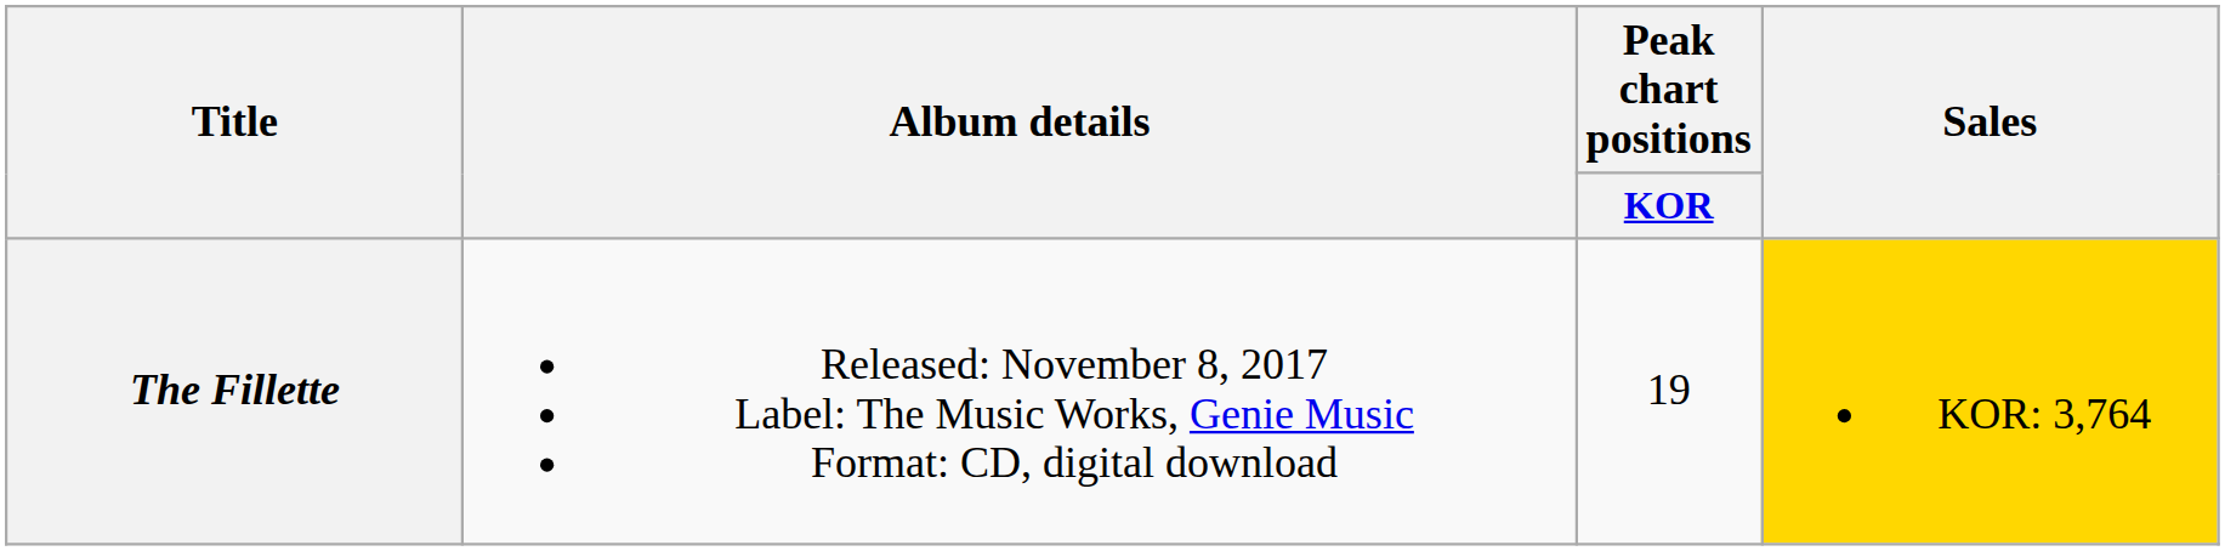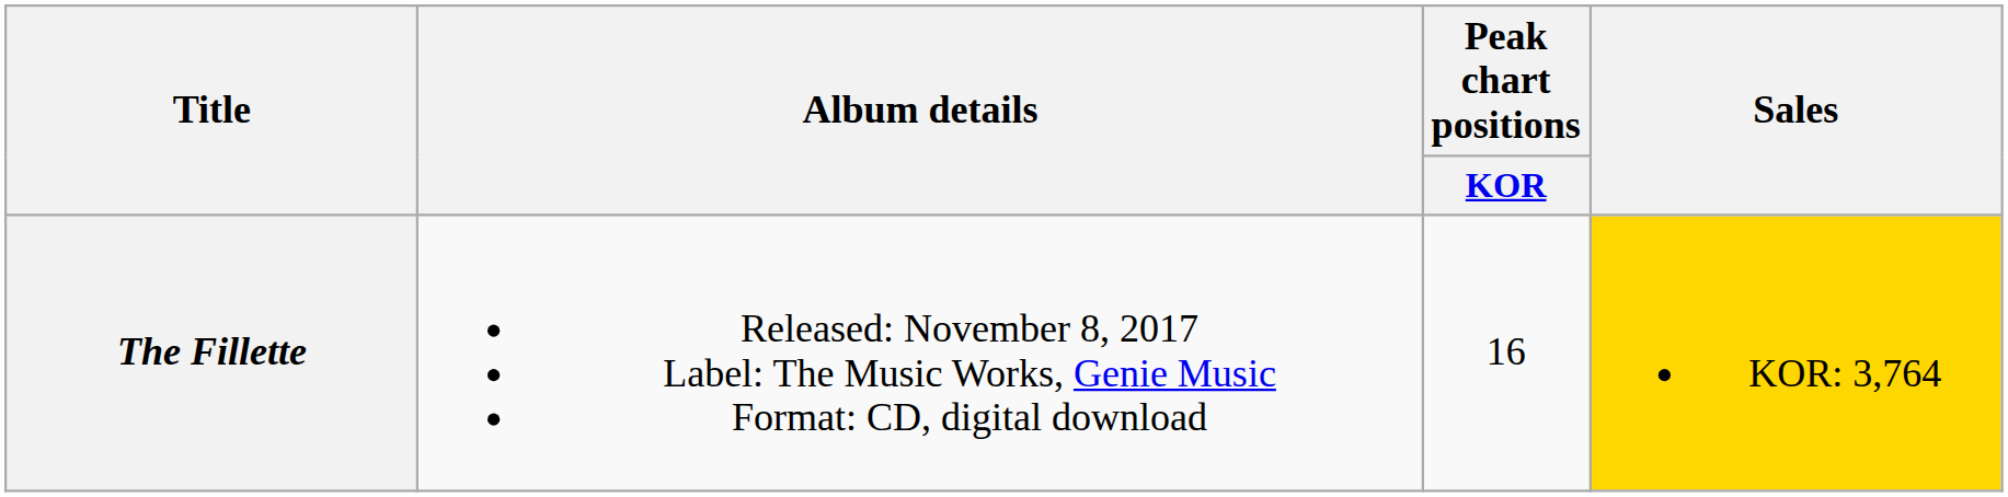 <table class="wikitable plainrowheaders" style="text-align:center;">
 <tr>
 <th rowspan="2" style="width:10em;">Title</th>
 <th rowspan="2" style="width:25em;">Album details</th>
 <th colspan="1">Peak chart positions</th>
 <th rowspan="2" style="width:10em;">Sales</th>
 </tr>
 <tr>
 <th scope="col" style="width:3em;font-size:90%;"><a href='#'>KOR</a><br></th>
 </tr>
 <tr>
 <th scope="row"><em>The Fillette</em></th>
 <td><br><ul><li>Released: November 8, 2017</li><li>Label: The Music Works, <a href='#'>Genie Music</a></li><li>Format: CD, digital download</li></ul></td>
-<td>19</td>
+<td>16</td>
 <td style="background: gold;"><br><ul><li>KOR: 3,764</li></ul></td>
 </tr>
 </table>
